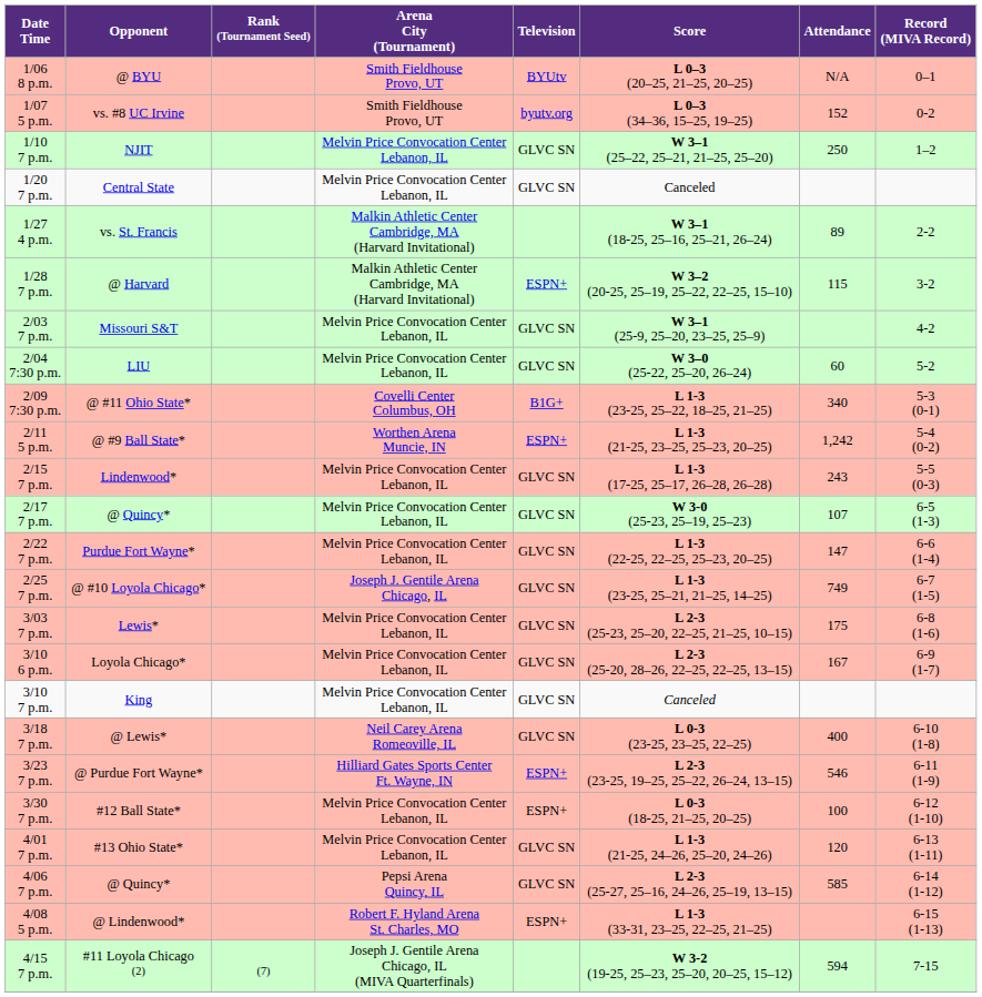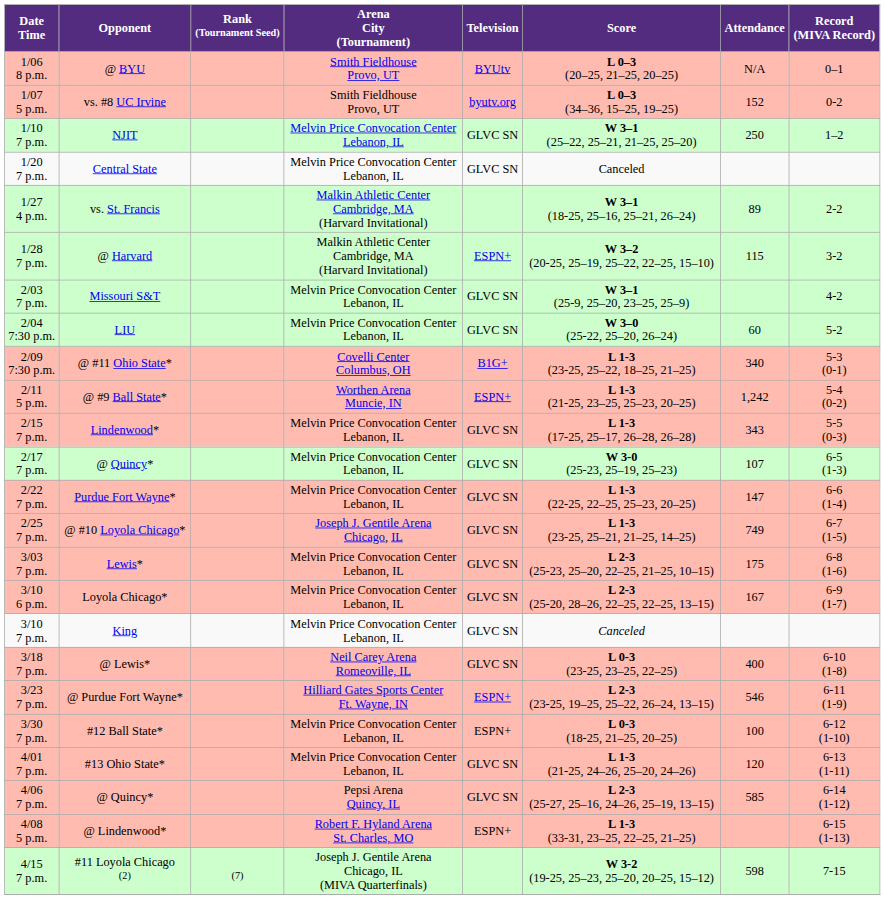 <table class="wikitable sortable" style="width:90%">
 <tr>
 <th style="background:#532C7F; color:#FFFFFF;" scope="col">Date<br>Time</th>
 <th style="background:#532C7F; color:#FFFFFF;" scope="col">Opponent</th>
 <th style="background:#532C7F; color:#FFFFFF;" scope="col">Rank<br><sup>(Tournament Seed)</sup></th>
 <th style="background:#532C7F; color:#FFFFFF;" scope="col">Arena<br>City<br>(Tournament)</th>
 <th style="background:#532C7F; color:#FFFFFF;" scope="col">Television</th>
 <th style="background:#532C7F; color:#FFFFFF;" scope="col">Score</th>
 <th style="background:#532C7F; color:#FFFFFF;" scope="col">Attendance</th>
 <th style="background:#532C7F; color:#FFFFFF;" scope="col">Record<br>(MIVA Record)</th>
 </tr>
 <tr align="center" bgcolor="#ffbbb">
 <td>1/06<br>8 p.m.</td>
 <td>@ <a href='#'>BYU</a></td>
 <td></td>
 <td><a href='#'>Smith Fieldhouse</a><br><a href='#'>Provo, UT</a></td>
 <td><a href='#'>BYUtv</a></td>
 <td><strong>L 0–3</strong> <br>(20–25, 21–25, 20–25)</td>
 <td>N/A</td>
 <td>0–1</td>
 </tr>
 <tr align="center" bgcolor="#ffbbb">
 <td>1/07<br>5 p.m.</td>
 <td>vs. #8 <a href='#'>UC Irvine</a></td>
 <td></td>
 <td>Smith Fieldhouse<br>Provo, UT</td>
 <td><a href='#'>byutv.org</a></td>
 <td><strong>L 0–3</strong><br>(34–36, 15–25, 19–25)</td>
 <td>152</td>
 <td>0-2</td>
 </tr>
 <tr align="center" bgcolor="#ccffcc">
 <td>1/10<br>7 p.m.</td>
 <td><a href='#'>NJIT</a></td>
 <td></td>
 <td><a href='#'>Melvin Price Convocation Center</a><br><a href='#'>Lebanon, IL</a></td>
 <td>GLVC SN</td>
 <td><strong>W 3–1</strong><br>(25–22, 25–21, 21–25, 25–20)</td>
 <td>250</td>
 <td>1–2</td>
 </tr>
 <tr align="center">
 <td>1/20<br>7 p.m.</td>
 <td><a href='#'>Central State</a></td>
 <td></td>
 <td>Melvin Price Convocation Center<br>Lebanon, IL</td>
 <td>GLVC SN</td>
 <td>Canceled</td>
 <td></td>
 <td></td>
 </tr>
 <tr align="center" bgcolor="#ccffcc">
 <td>1/27<br>4 p.m.</td>
 <td>vs. <a href='#'>St. Francis</a></td>
 <td></td>
 <td><a href='#'>Malkin Athletic Center</a><br><a href='#'>Cambridge, MA</a><br>(Harvard Invitational)</td>
 <td></td>
 <td><strong>W 3–1</strong><br>(18-25, 25–16, 25–21, 26–24)</td>
 <td>89</td>
 <td>2-2</td>
 </tr>
 <tr align="center" bgcolor="#ccffcc">
 <td>1/28<br>7 p.m.</td>
 <td>@ <a href='#'>Harvard</a></td>
 <td></td>
 <td>Malkin Athletic Center<br>Cambridge, MA<br>(Harvard Invitational)</td>
 <td><a href='#'>ESPN+</a></td>
 <td><strong>W 3–2</strong><br>(20-25, 25–19, 25–22, 22–25, 15–10)</td>
 <td>115</td>
 <td>3-2</td>
 </tr>
 <tr align="center" bgcolor="#ccffcc">
 <td>2/03<br>7 p.m.</td>
 <td><a href='#'>Missouri S&T</a></td>
 <td></td>
 <td>Melvin Price Convocation Center<br>Lebanon, IL</td>
 <td>GLVC SN</td>
 <td><strong>W 3–1</strong><br>(25-9, 25–20, 23–25, 25–9)</td>
 <td></td>
 <td>4-2</td>
 </tr>
 <tr align="center" bgcolor="#ccffcc">
 <td>2/04<br>7:30 p.m.</td>
 <td><a href='#'>LIU</a></td>
 <td></td>
 <td>Melvin Price Convocation Center<br>Lebanon, IL</td>
 <td>GLVC SN</td>
 <td><strong>W 3–0</strong><br>(25-22, 25–20, 26–24)</td>
 <td>60</td>
 <td>5-2</td>
 </tr>
 <tr align="center" bgcolor="#ffbbb">
 <td>2/09<br>7:30 p.m.</td>
 <td>@ #11 <a href='#'>Ohio State</a>*</td>
 <td></td>
 <td><a href='#'>Covelli Center</a><br><a href='#'>Columbus, OH</a></td>
 <td><a href='#'>B1G+</a></td>
 <td><strong>L 1-3</strong><br>(23-25, 25–22, 18–25, 21–25)</td>
 <td>340</td>
 <td>5-3<br>(0-1)</td>
 </tr>
 <tr align="center" bgcolor="#ffbbb">
 <td>2/11<br>5 p.m.</td>
 <td>@ #9 <a href='#'>Ball State</a>*</td>
 <td></td>
 <td><a href='#'>Worthen Arena</a><br><a href='#'>Muncie, IN</a></td>
 <td><a href='#'>ESPN+</a></td>
 <td><strong>L 1-3</strong><br>(21-25, 23–25, 25–23, 20–25)</td>
 <td>1,242</td>
 <td>5-4<br>(0-2)</td>
 </tr>
 <tr align="center" bgcolor="#ffbbb">
 <td>2/15<br>7 p.m.</td>
 <td><a href='#'>Lindenwood</a>*</td>
 <td></td>
 <td>Melvin Price Convocation Center<br>Lebanon, IL</td>
 <td>GLVC SN</td>
 <td><strong>L 1-3</strong><br>(17-25, 25–17, 26–28, 26–28)</td>
-<td>243</td>
+<td>343</td>
 <td>5-5<br>(0-3)</td>
 </tr>
 <tr align="center" bgcolor="#ccffcc">
 <td>2/17<br>7 p.m.</td>
 <td>@ <a href='#'>Quincy</a>*</td>
 <td></td>
 <td>Melvin Price Convocation Center<br>Lebanon, IL</td>
 <td>GLVC SN</td>
 <td><strong>W 3-0</strong><br>(25-23, 25–19, 25–23)</td>
 <td>107</td>
 <td>6-5<br>(1-3)</td>
 </tr>
 <tr align="center" bgcolor="#ffbbb">
 <td>2/22<br>7 p.m.</td>
 <td><a href='#'>Purdue Fort Wayne</a>*</td>
 <td></td>
 <td>Melvin Price Convocation Center<br>Lebanon, IL</td>
 <td>GLVC SN</td>
 <td><strong>L 1-3</strong><br>(22-25, 22–25, 25–23, 20–25)</td>
 <td>147</td>
 <td>6-6<br>(1-4)</td>
 </tr>
 <tr align="center" bgcolor="#ffbbb">
 <td>2/25<br>7 p.m.</td>
 <td>@ #10 <a href='#'>Loyola Chicago</a>*</td>
 <td></td>
 <td><a href='#'>Joseph J. Gentile Arena</a><br><a href='#'>Chicago</a>, <a href='#'>IL</a></td>
 <td>GLVC SN</td>
 <td><strong>L 1-3</strong><br>(23-25, 25–21, 21–25, 14–25)</td>
 <td>749</td>
 <td>6-7<br>(1-5)</td>
 </tr>
 <tr align="center" bgcolor="#ffbbb">
 <td>3/03<br>7 p.m.</td>
 <td><a href='#'>Lewis</a>*</td>
 <td></td>
 <td>Melvin Price Convocation Center<br>Lebanon, IL</td>
 <td>GLVC SN</td>
 <td><strong>L 2-3</strong><br>(25-23, 25–20, 22–25, 21–25, 10–15)</td>
 <td>175</td>
 <td>6-8<br>(1-6)</td>
 </tr>
 <tr align="center" bgcolor="#ffbbb">
 <td>3/10<br>6 p.m.</td>
 <td>Loyola Chicago*</td>
 <td></td>
 <td>Melvin Price Convocation Center<br>Lebanon, IL</td>
 <td>GLVC SN</td>
 <td><strong>L 2-3</strong><br>(25-20, 28–26, 22–25, 22–25, 13–15)</td>
 <td>167</td>
 <td>6-9<br>(1-7)</td>
 </tr>
 <tr align="center">
 <td>3/10<br>7 p.m.</td>
 <td><a href='#'>King</a></td>
 <td></td>
 <td>Melvin Price Convocation Center<br>Lebanon, IL</td>
 <td>GLVC SN</td>
 <td><em>Canceled</em></td>
 <td></td>
 <td></td>
 </tr>
 <tr align="center" bgcolor="#ffbbb">
 <td>3/18<br>7 p.m.</td>
 <td>@ Lewis*</td>
 <td></td>
 <td><a href='#'>Neil Carey Arena</a><br><a href='#'>Romeoville, IL</a></td>
 <td>GLVC SN</td>
 <td><strong>L 0-3</strong><br>(23-25, 23–25, 22–25)</td>
 <td>400</td>
 <td>6-10<br>(1-8)</td>
 </tr>
 <tr align="center" bgcolor="#ffbbb">
 <td>3/23<br>7 p.m.</td>
 <td>@ Purdue Fort Wayne*</td>
 <td></td>
 <td><a href='#'>Hilliard Gates Sports Center</a><br><a href='#'>Ft. Wayne, IN</a></td>
 <td><a href='#'>ESPN+</a></td>
 <td><strong>L 2-3</strong><br>(23-25, 19–25, 25–22, 26–24, 13–15)</td>
 <td>546</td>
 <td>6-11<br>(1-9)</td>
 </tr>
 <tr align="center" bgcolor="#ffbbb">
 <td>3/30<br>7 p.m.</td>
 <td>#12 Ball State*</td>
 <td></td>
 <td>Melvin Price Convocation Center<br>Lebanon, IL</td>
 <td>ESPN+</td>
 <td><strong>L 0-3</strong><br>(18-25, 21–25, 20–25)</td>
 <td>100</td>
 <td>6-12<br>(1-10)</td>
 </tr>
 <tr align="center" bgcolor="#ffbbb">
 <td>4/01<br>7 p.m.</td>
 <td>#13 Ohio State*</td>
 <td></td>
 <td>Melvin Price Convocation Center<br>Lebanon, IL</td>
 <td>GLVC SN</td>
 <td><strong>L 1-3</strong><br>(21-25, 24–26, 25–20, 24–26)</td>
 <td>120</td>
 <td>6-13<br>(1-11)</td>
 </tr>
 <tr align="center" bgcolor="#ffbbb">
 <td>4/06<br>7 p.m.</td>
 <td>@ Quincy*</td>
 <td></td>
 <td>Pepsi Arena<br><a href='#'>Quincy, IL</a></td>
 <td>GLVC SN</td>
 <td><strong>L 2-3</strong><br>(25-27, 25–16, 24–26, 25–19, 13–15)</td>
 <td>585</td>
 <td>6-14<br>(1-12)</td>
 </tr>
 <tr align="center" bgcolor="#ffbbb">
 <td>4/08<br>5 p.m.</td>
 <td>@ Lindenwood*</td>
 <td></td>
 <td><a href='#'>Robert F. Hyland Arena</a><br><a href='#'>St. Charles, MO</a></td>
 <td>ESPN+</td>
 <td><strong>L 1-3</strong><br>(33-31, 23–25, 22–25, 21–25)</td>
 <td></td>
 <td>6-15<br>(1-13)</td>
 </tr>
 <tr align="center" bgcolor="#ccffcc">
 <td>4/15<br>7 p.m.</td>
 <td>#11 Loyola Chicago <br> <sup>(2)</sup></td>
 <td><br> <sup>(7)</sup></td>
 <td>Joseph J. Gentile Arena<br>Chicago, IL<br>(MIVA Quarterfinals)</td>
 <td></td>
 <td><strong>W 3-2</strong><br>(19-25, 25–23, 25–20, 20–25, 15–12)</td>
-<td>594</td>
+<td>598</td>
 <td>7-15</td>
 </tr>
 <tr>
 </tr>
 </table>
